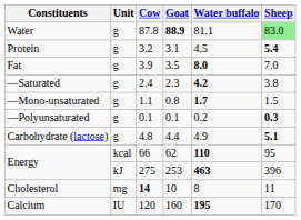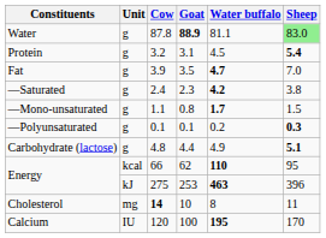 <table class="wikitable">
 <tr>
 <th>Constituents</th>
 <th>Unit</th>
 <th><a href='#'>Cow</a></th>
 <th><a href='#'>Goat</a></th>
 <th><a href='#'>Water buffalo</a></th>
 <th><a href='#'>Sheep</a></th>
 </tr>
 <tr>
 <td>Water</td>
 <td>g</td>
 <td>87.8</td>
 <td><strong>88.9</strong></td>
 <td>81.1</td>
 <td style="background: lightgreen;">83.0</td>
 </tr>
 <tr>
 <td>Protein</td>
 <td>g</td>
 <td>3.2</td>
 <td>3.1</td>
 <td>4.5</td>
 <td><strong>5.4</strong></td>
 </tr>
 <tr>
 <td>Fat</td>
 <td>g</td>
 <td>3.9</td>
 <td>3.5</td>
-<td><strong>8.0</strong></td>
+<td><strong>4.7</strong></td>
 <td>7.0</td>
 </tr>
 <tr>
 <td>—Saturated</td>
 <td>g</td>
 <td>2.4</td>
 <td>2.3</td>
 <td><strong>4.2</strong></td>
 <td>3.8</td>
 </tr>
 <tr>
 <td>—Mono-unsaturated</td>
 <td>g</td>
 <td>1.1</td>
 <td>0.8</td>
 <td><strong>1.7</strong></td>
 <td>1.5</td>
 </tr>
 <tr>
 <td>—Polyunsaturated</td>
 <td>g</td>
 <td>0.1</td>
 <td>0.1</td>
 <td>0.2</td>
 <td><strong>0.3</strong></td>
 </tr>
 <tr>
 <td>Carbohydrate (<a href='#'>lactose</a>)</td>
 <td>g</td>
 <td>4.8</td>
 <td>4.4</td>
 <td>4.9</td>
 <td><strong>5.1</strong></td>
 </tr>
 <tr>
 <td rowspan="2">Energy</td>
 <td>kcal</td>
 <td>66</td>
 <td>62</td>
 <td><strong>110</strong></td>
 <td>95</td>
 </tr>
 <tr>
 <td>kJ</td>
 <td>275</td>
 <td>253</td>
 <td><strong>463</strong></td>
 <td>396</td>
 </tr>
 <tr>
 <td>Cholesterol</td>
 <td>mg</td>
 <td><strong>14</strong></td>
 <td>10</td>
 <td>8</td>
 <td>11</td>
 </tr>
 <tr>
 <td>Calcium</td>
 <td>IU</td>
 <td>120</td>
-<td>160</td>
+<td>100</td>
 <td><strong>195</strong></td>
 <td>170</td>
 </tr>
 </table>
